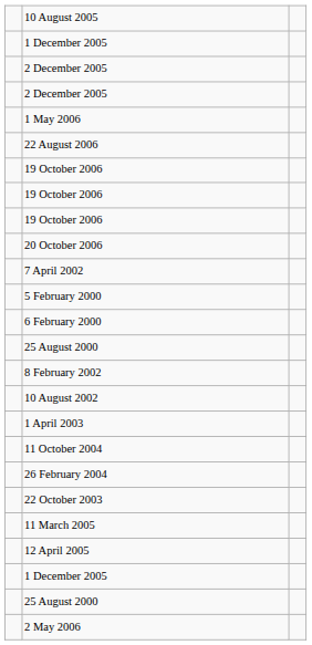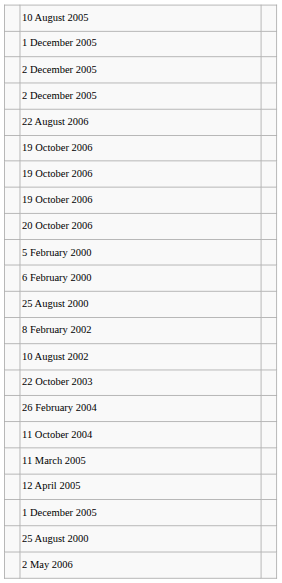 <table class="wikitable" style="font-size: 80%; float: left; width: 26em; margin-right: 1em; height: 700px">
 <tr>
 <td></td>
 <td>10 August 2005</td>
 <td></td>
 </tr>
 <tr>
 <td></td>
 <td>1 December 2005</td>
 <td></td>
 </tr>
 <tr>
 <td></td>
 <td>2 December 2005</td>
 <td></td>
 </tr>
 <tr>
 <td></td>
 <td>2 December 2005</td>
-<td></td>
-</tr>
-<tr>
-<td></td>
-<td>1 May 2006</td>
 <td></td>
 </tr>
 <tr>
 <td></td>
 <td>22 August 2006</td>
 <td></td>
 </tr>
 <tr>
 <td></td>
 <td>19 October 2006</td>
 <td></td>
 </tr>
 <tr>
 <td></td>
 <td>19 October 2006</td>
 <td></td>
 </tr>
 <tr>
 <td></td>
 <td>19 October 2006</td>
 <td></td>
 </tr>
 <tr>
 <td></td>
 <td>20 October 2006</td>
 <td></td>
 </tr>
 <tr>
 <td></td>
-<td>7 April 2002</td>
-<td></td>
-</tr>
-<tr>
-<td></td>
 <td>5 February 2000</td>
 <td></td>
 </tr>
 <tr>
 <td></td>
 <td>6 February 2000</td>
 <td></td>
 </tr>
 <tr>
 <td></td>
 <td>25 August 2000</td>
 <td></td>
 </tr>
 <tr>
 <td></td>
 <td>8 February 2002</td>
 <td></td>
 </tr>
 <tr>
 <td></td>
 <td>10 August 2002</td>
 <td></td>
 </tr>
 <tr>
 <td></td>
-<td>1 April 2003</td>
-<td></td>
-</tr>
-<tr>
-<td></td>
-<td>11 October 2004</td>
+<td>22 October 2003</td>
 <td></td>
 </tr>
 <tr>
 <td></td>
 <td>26 February 2004</td>
 <td></td>
 </tr>
 <tr>
 <td></td>
-<td>22 October 2003</td>
+<td>11 October 2004</td>
 <td></td>
 </tr>
 <tr>
 <td></td>
 <td>11 March 2005</td>
 <td></td>
 </tr>
 <tr>
 <td></td>
 <td>12 April 2005</td>
 <td></td>
 </tr>
 <tr>
 <td></td>
 <td>1 December 2005</td>
 <td></td>
 </tr>
 <tr>
 <td></td>
 <td>25 August 2000</td>
 <td></td>
 </tr>
 <tr>
 <td></td>
 <td>2 May 2006</td>
 <td></td>
 </tr>
 </table>
